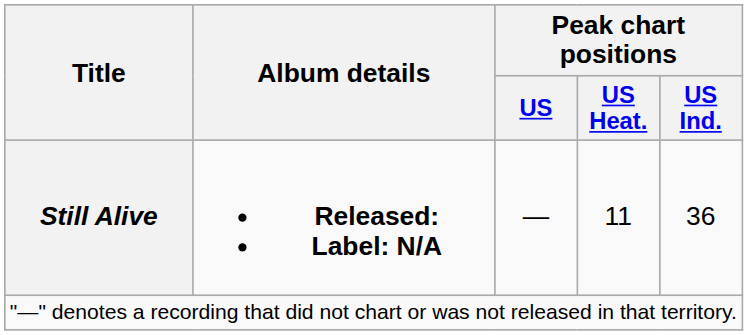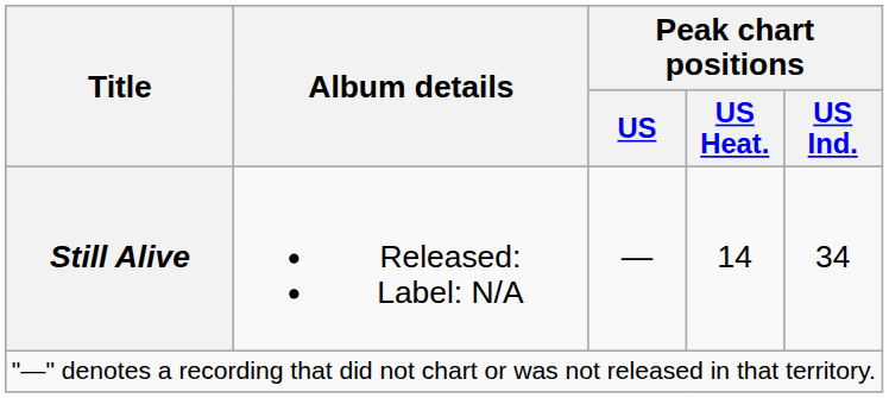 <table class="wikitable plainrowheaders"  style="text-align:center;">
 <tr>
 <th rowspan="2">Title</th>
 <th rowspan="2">Album details</th>
 <th colspan="10">Peak chart positions</th>
 </tr>
 <tr>
 <th scope="col" style="width:3em;font-size:90%;"><a href='#'>US</a><br></th>
 <th scope="col" style="width:3em;font-size:90%;"><a href='#'>US<br>Heat.</a><br></th>
 <th scope="col" style="width:3em;font-size:90%;"><a href='#'>US<br>Ind.</a><br></th>
 </tr>
 <tr>
 <th scope="row"><strong><em>Still Alive</em></strong></th>
-<td><strong><br><ul><li>Released: </li><li>Label: N/A</li></ul></strong></td>
+<td><br><ul><li>Released: </li><li>Label: N/A</li></ul></td>
 <td>—</td>
-<td>11</td>
-<td>36</td>
+<td>14</td>
+<td>34</td>
 </tr>
 <tr>
 <td colspan="15" style="font-size:80%">"—" denotes a recording that did not chart or was not released in that territory.</td>
 </tr>
 </table>
